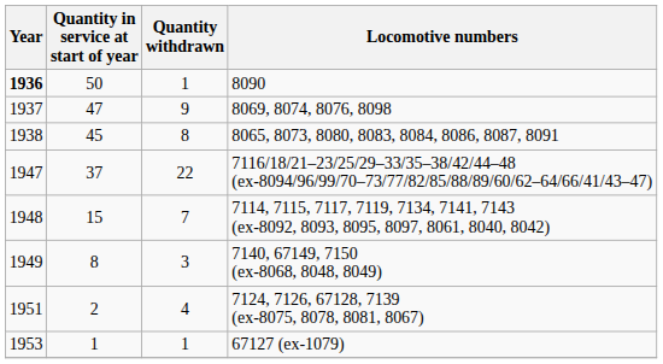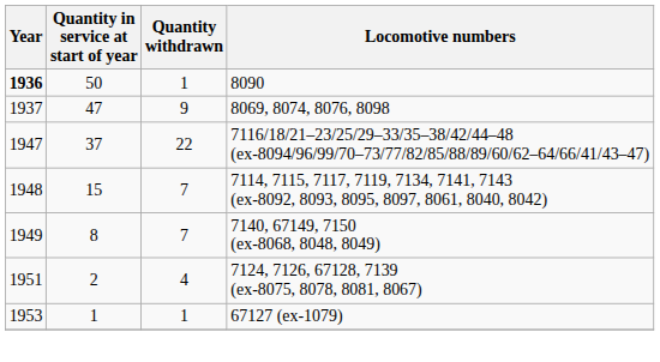 <table class=wikitable style=text-align:center>
 <tr>
 <th>Year</th>
 <th>Quantity in<br>service at<br>start of year</th>
 <th>Quantity<br>withdrawn</th>
 <th>Locomotive numbers</th>
 </tr>
 <tr>
 <td><strong>1936</strong></td>
 <td>50</td>
 <td>1</td>
 <td align=left>8090</td>
 </tr>
 <tr>
 <td>1937</td>
 <td>47</td>
 <td>9</td>
 <td align=left>8069, 8074, 8076, 8098</td>
 </tr>
 <tr>
-<td>1938</td>
-<td>45</td>
-<td>8</td>
-<td align=left>8065, 8073, 8080, 8083, 8084, 8086, 8087, 8091</td>
-</tr>
-<tr>
 <td>1947</td>
 <td>37</td>
 <td>22</td>
 <td align=left>7116/18/21–23/25/29–33/35–38/42/44–48<br>(ex-8094/96/99/70–73/77/82/85/88/89/60/62–64/66/41/43–47)</td>
 </tr>
 <tr>
 <td>1948</td>
 <td>15</td>
 <td>7</td>
 <td align=left>7114, 7115, 7117, 7119, 7134, 7141, 7143<br>(ex-8092, 8093, 8095, 8097, 8061, 8040, 8042)</td>
 </tr>
 <tr>
 <td>1949</td>
 <td>8</td>
-<td>3</td>
+<td>7</td>
 <td align=left>7140, 67149, 7150<br>(ex-8068, 8048, 8049)</td>
 </tr>
 <tr>
 <td>1951</td>
 <td>2</td>
 <td>4</td>
 <td align=left>7124, 7126, 67128, 7139<br>(ex-8075, 8078, 8081, 8067)</td>
 </tr>
 <tr>
 <td>1953</td>
 <td>1</td>
 <td>1</td>
 <td align=left>67127 (ex-1079)</td>
 </tr>
 <tr>
 </tr>
 </table>
